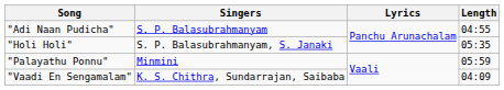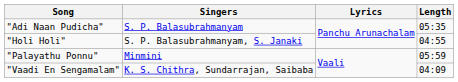 <table class="wikitable">
 <tr>
 <th>Song</th>
 <th>Singers</th>
 <th>Lyrics</th>
 <th>Length</th>
 </tr>
 <tr>
 <td>"Adi Naan Pudicha"</td>
 <td><a href='#'>S. P. Balasubrahmanyam</a></td>
 <td rowspan=2><a href='#'>Panchu Arunachalam</a></td>
-<td>04:55</td>
+<td>05:35</td>
 </tr>
 <tr>
 <td>"Holi Holi"</td>
 <td>S. P. Balasubrahmanyam, <a href='#'>S. Janaki</a></td>
-<td>05:35</td>
+<td>04:55</td>
 </tr>
 <tr>
 <td>"Palayathu Ponnu"</td>
 <td><a href='#'>Minmini</a></td>
 <td rowspan=2><a href='#'>Vaali</a></td>
 <td>05:59</td>
 </tr>
 <tr>
 <td>"Vaadi En Sengamalam"</td>
 <td><a href='#'>K. S. Chithra</a>, Sundarrajan, Saibaba</td>
 <td>04:09</td>
 </tr>
 </table>
